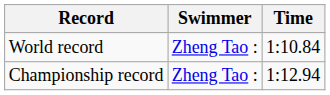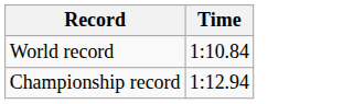 <table class="wikitable">
 <tr>
 <th>Record</th>
-<th>Swimmer</th>
 <th>Time</th>
 </tr>
 <tr>
 <td>World record</td>
-<td> <a href='#'>Zheng Tao</a> :</td>
 <td>1:10.84</td>
 </tr>
 <tr>
 <td>Championship record</td>
-<td> <a href='#'>Zheng Tao</a> :</td>
 <td>1:12.94</td>
 </tr>
 </table>
